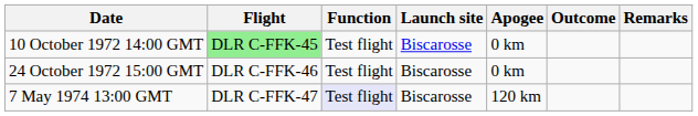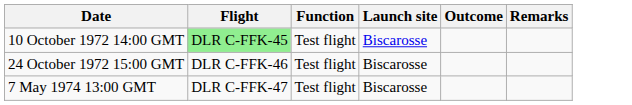 <table class="wikitable sortable" border="1">
 <tr>
 <th>Date</th>
 <th>Flight</th>
 <th>Function</th>
 <th>Launch site</th>
-<th>Apogee</th>
 <th>Outcome</th>
 <th>Remarks</th>
 </tr>
 <tr>
 <td>10 October 1972 14:00 GMT</td>
 <td style="background: lightgreen;">DLR C-FFK-45</td>
 <td>Test flight</td>
 <td><a href='#'>Biscarosse</a></td>
-<td>0 km</td>
 <td></td>
 <td></td>
 </tr>
 <tr>
 <td>24 October 1972 15:00 GMT</td>
 <td>DLR C-FFK-46</td>
 <td>Test flight</td>
 <td>Biscarosse</td>
-<td>0 km</td>
 <td></td>
 <td></td>
 </tr>
 <tr>
 <td>7 May 1974 13:00 GMT</td>
 <td>DLR C-FFK-47</td>
-<td style="background: lavender;">Test flight</td>
+<td>Test flight</td>
 <td>Biscarosse</td>
-<td>120 km</td>
 <td></td>
 <td></td>
 </tr>
 </table>
